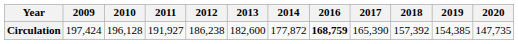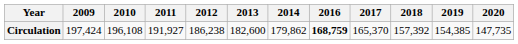 <table class="wikitable">
 <tr>
 <th>Year</th>
 <th>2009</th>
 <th>2010</th>
 <th>2011</th>
 <th>2012</th>
 <th>2013</th>
 <th>2014</th>
 <th>2016</th>
 <th>2017</th>
 <th>2018</th>
 <th>2019</th>
 <th>2020</th>
 </tr>
 <tr>
 <th>Circulation</th>
 <td>197,424</td>
-<td>196,128</td>
+<td>196,108</td>
 <td>191,927</td>
 <td>186,238</td>
 <td>182,600</td>
-<td>177,872</td>
+<td>179,862</td>
 <td><strong>168,759</strong></td>
-<td>165,390</td>
+<td>165,370</td>
 <td>157,392</td>
 <td>154,385</td>
 <td>147,735</td>
 </tr>
 </table>
